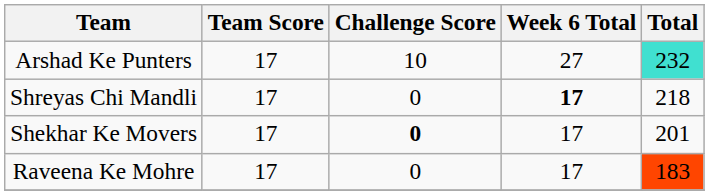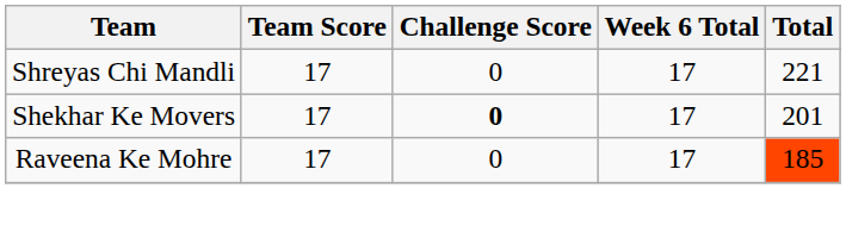 <table class="wikitable">
 <tr align="center">
 <th>Team</th>
 <th>Team Score</th>
 <th>Challenge Score</th>
 <th>Week 6 Total</th>
 <th>Total</th>
 </tr>
 <tr align="center">
-<td>Arshad Ke Punters</td>
-<td>17</td>
-<td>10</td>
-<td>27</td>
-<td style="background: #40E0D0">232</td>
-</tr>
-<tr align="center">
 <td>Shreyas Chi Mandli</td>
 <td>17</td>
 <td>0</td>
-<td><strong>17</strong></td>
-<td>218</td>
+<td>17</td>
+<td>221</td>
 </tr>
 <tr align="center">
 <td>Shekhar Ke Movers</td>
 <td>17</td>
 <td><strong>0</strong></td>
 <td>17</td>
 <td>201</td>
 </tr>
 <tr align="center">
 <td>Raveena Ke Mohre</td>
 <td>17</td>
 <td>0</td>
 <td>17</td>
-<td style="background:#FF4500">183</td>
+<td style="background:#FF4500">185</td>
 </tr>
 <tr align="center">
 </tr>
 </table>
